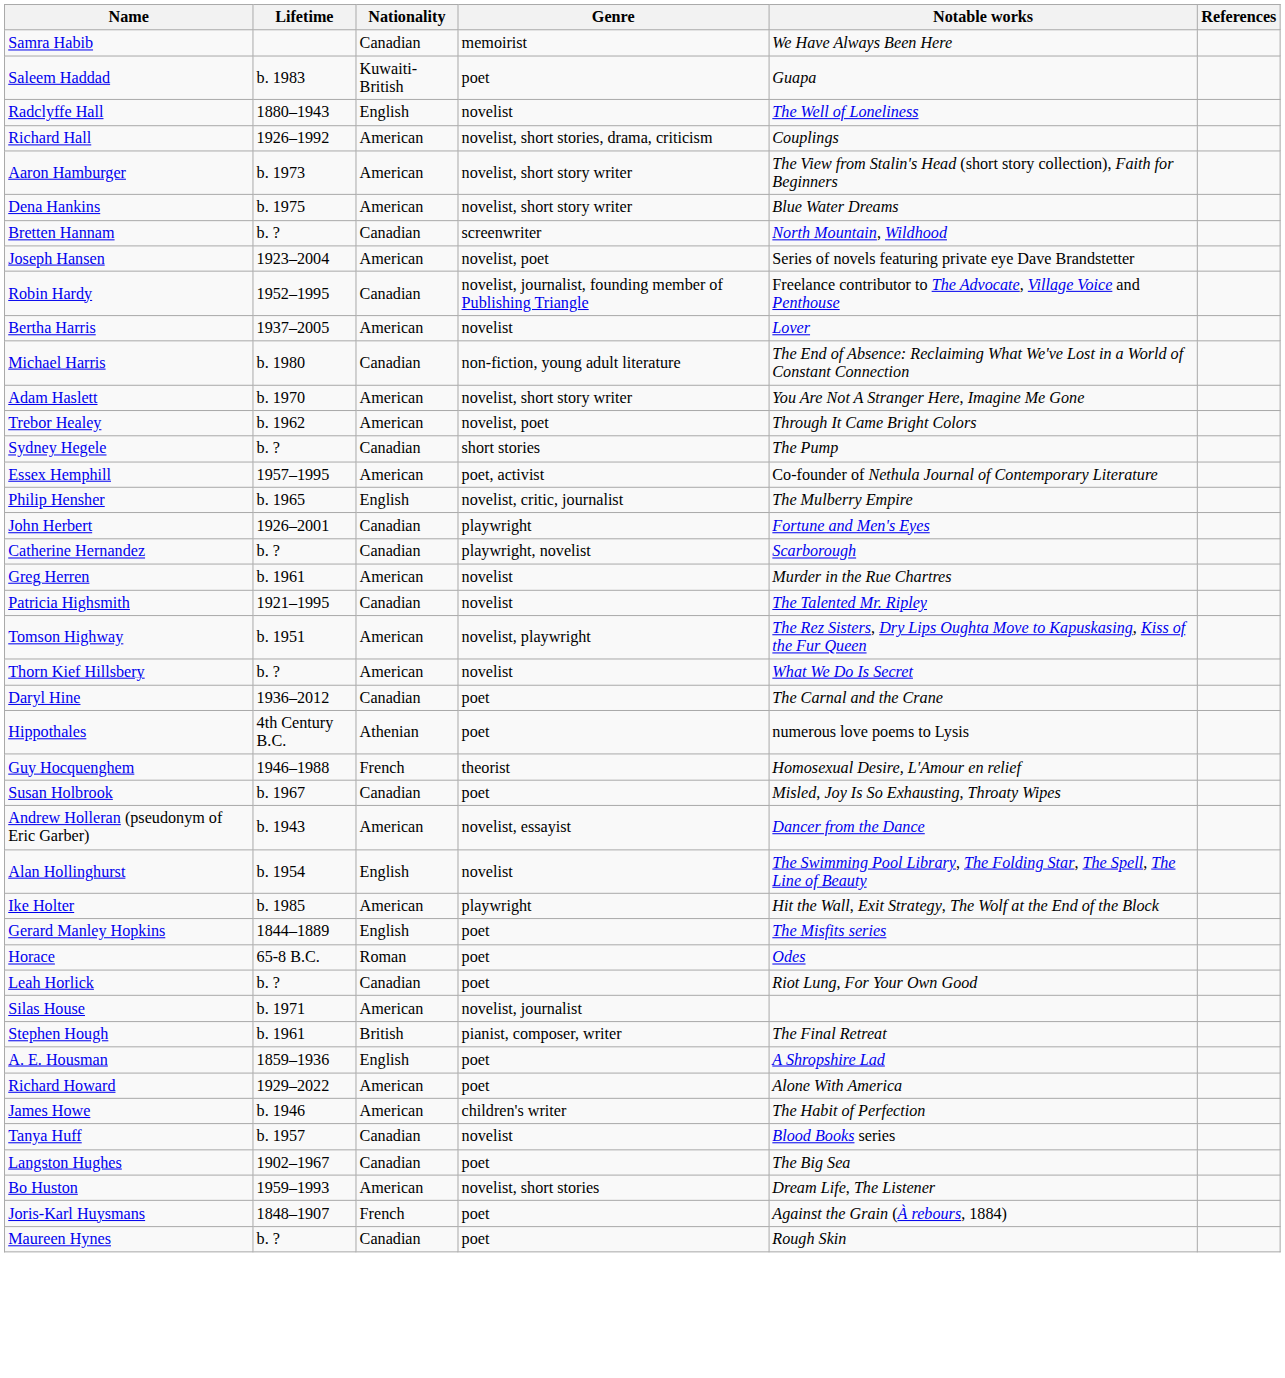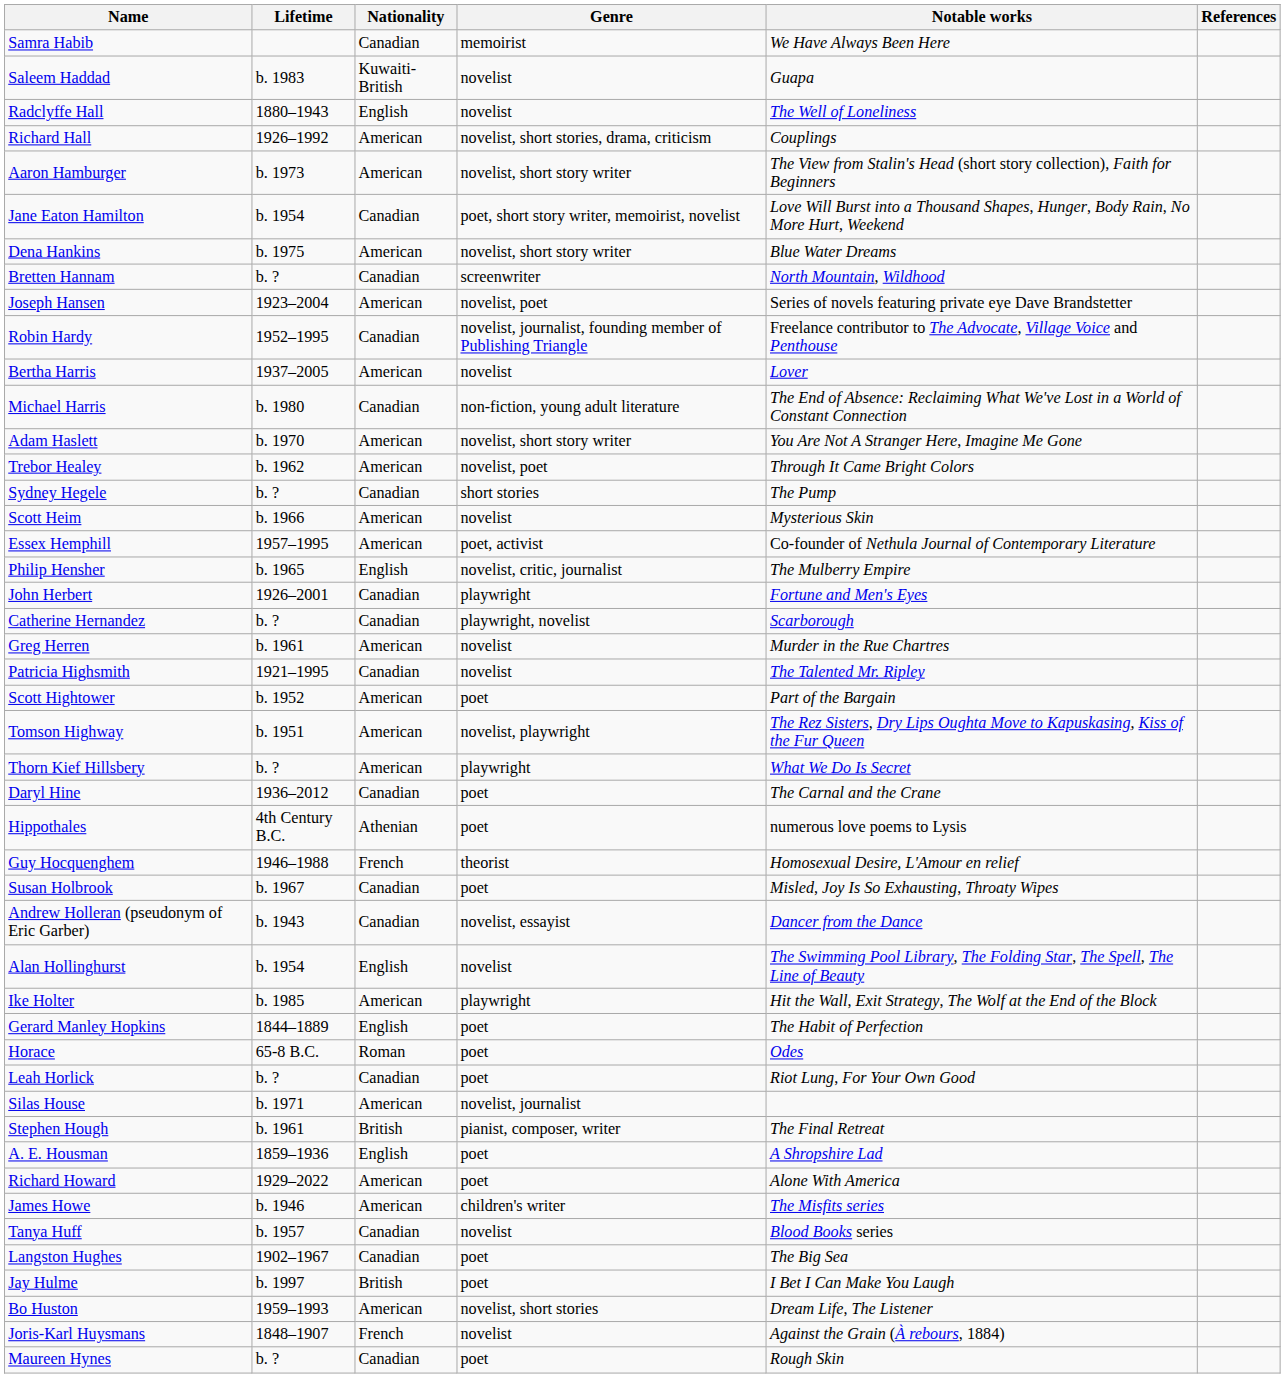 <table class="wikitable" style="width:100%;">
 <tr>
 <th>Name</th>
 <th>Lifetime</th>
 <th>Nationality</th>
 <th>Genre</th>
 <th>Notable works</th>
 <th>References</th>
 </tr>
 <tr>
 <td><a href='#'>Samra Habib</a></td>
 <td></td>
 <td>Canadian</td>
 <td>memoirist</td>
 <td><em>We Have Always Been Here</em></td>
 <td></td>
 </tr>
 <tr>
 <td><a href='#'>Saleem Haddad</a></td>
 <td>b. 1983</td>
 <td>Kuwaiti-British</td>
-<td>poet</td>
+<td>novelist</td>
 <td><em>Guapa</em></td>
 <td></td>
 </tr>
 <tr>
 <td><a href='#'>Radclyffe Hall</a></td>
 <td>1880–1943</td>
 <td>English</td>
 <td>novelist</td>
 <td><em><a href='#'>The Well of Loneliness</a></em></td>
 <td></td>
 </tr>
 <tr>
 <td><a href='#'>Richard Hall</a></td>
 <td>1926–1992</td>
 <td>American</td>
 <td>novelist, short stories, drama, criticism</td>
 <td><em>Couplings</em></td>
 <td></td>
 </tr>
 <tr>
 <td><a href='#'>Aaron Hamburger</a></td>
 <td>b. 1973</td>
 <td>American</td>
 <td>novelist, short story writer</td>
 <td><em>The View from Stalin's Head</em> (short story collection), <em>Faith for Beginners</em></td>
+<td></td>
+</tr>
+<tr>
+<td><a href='#'>Jane Eaton Hamilton</a></td>
+<td>b. 1954</td>
+<td>Canadian</td>
+<td>poet, short story writer, memoirist, novelist</td>
+<td><em>Love Will Burst into a Thousand Shapes</em>, <em>Hunger</em>, <em>Body Rain</em>, <em>No More Hurt</em>, <em>Weekend</em></td>
 <td></td>
 </tr>
 <tr>
 <td><a href='#'>Dena Hankins</a></td>
 <td>b. 1975</td>
 <td>American</td>
 <td>novelist, short story writer</td>
 <td><em>Blue Water Dreams</em></td>
 <td></td>
 </tr>
 <tr>
 <td><a href='#'>Bretten Hannam</a></td>
 <td>b. ?</td>
 <td>Canadian</td>
 <td>screenwriter</td>
 <td><em><a href='#'>North Mountain</a></em>, <em><a href='#'>Wildhood</a></em></td>
 <td></td>
 </tr>
 <tr>
 <td><a href='#'>Joseph Hansen</a></td>
 <td>1923–2004</td>
 <td>American</td>
 <td>novelist, poet</td>
 <td>Series of novels featuring private eye Dave Brandstetter</td>
 <td></td>
 </tr>
 <tr>
 <td><a href='#'>Robin Hardy</a></td>
 <td>1952–1995</td>
 <td>Canadian</td>
 <td>novelist, journalist, founding member of <a href='#'>Publishing Triangle</a></td>
 <td>Freelance contributor to <em><a href='#'>The Advocate</a></em>, <em><a href='#'>Village Voice</a></em> and <em><a href='#'>Penthouse</a></em></td>
 <td></td>
 </tr>
 <tr>
 <td><a href='#'>Bertha Harris</a></td>
 <td>1937–2005</td>
 <td>American</td>
 <td>novelist</td>
 <td><em><a href='#'>Lover</a></em></td>
 <td></td>
 </tr>
 <tr>
 <td><a href='#'>Michael Harris</a></td>
 <td>b. 1980</td>
 <td>Canadian</td>
 <td>non-fiction, young adult literature</td>
 <td><em>The End of Absence: Reclaiming What We've Lost in a World of Constant Connection</em></td>
 <td></td>
 </tr>
 <tr>
 <td><a href='#'>Adam Haslett</a></td>
 <td>b. 1970</td>
 <td>American</td>
 <td>novelist, short story writer</td>
 <td><em>You Are Not A Stranger Here</em>, <em>Imagine Me Gone</em></td>
 <td></td>
 </tr>
 <tr>
 <td><a href='#'>Trebor Healey</a></td>
 <td>b. 1962</td>
 <td>American</td>
 <td>novelist, poet</td>
 <td><em>Through It Came Bright Colors</em></td>
 <td></td>
 </tr>
 <tr>
 <td><a href='#'>Sydney Hegele</a></td>
 <td>b. ?</td>
 <td>Canadian</td>
 <td>short stories</td>
 <td><em>The Pump</em></td>
 <td></td>
 </tr>
 <tr>
+<td><a href='#'>Scott Heim</a></td>
+<td>b. 1966</td>
+<td>American</td>
+<td>novelist</td>
+<td><em>Mysterious Skin</em></td>
+<td></td>
+</tr>
+<tr>
 <td><a href='#'>Essex Hemphill</a></td>
 <td>1957–1995</td>
 <td>American</td>
 <td>poet, activist</td>
 <td>Co-founder of <em>Nethula Journal of Contemporary Literature</em></td>
 <td></td>
 </tr>
 <tr>
 <td><a href='#'>Philip Hensher</a></td>
 <td>b. 1965</td>
 <td>English</td>
 <td>novelist, critic, journalist</td>
 <td><em>The Mulberry Empire</em></td>
 <td></td>
 </tr>
 <tr>
 <td><a href='#'>John Herbert</a></td>
 <td>1926–2001</td>
 <td>Canadian</td>
 <td>playwright</td>
 <td><em><a href='#'>Fortune and Men's Eyes</a></em></td>
 <td></td>
 </tr>
 <tr>
 <td><a href='#'>Catherine Hernandez</a></td>
 <td>b. ?</td>
 <td>Canadian</td>
 <td>playwright, novelist</td>
 <td><em><a href='#'>Scarborough</a></em></td>
 <td></td>
 </tr>
 <tr>
 <td><a href='#'>Greg Herren</a></td>
 <td>b. 1961</td>
 <td>American</td>
 <td>novelist</td>
 <td><em>Murder in the Rue Chartres</em></td>
 <td></td>
 </tr>
 <tr>
 <td><a href='#'>Patricia Highsmith</a></td>
 <td>1921–1995</td>
 <td>Canadian</td>
 <td>novelist</td>
 <td><em><a href='#'>The Talented Mr. Ripley</a></em></td>
 <td></td>
 </tr>
 <tr>
+<td><a href='#'>Scott Hightower</a></td>
+<td>b. 1952</td>
+<td>American</td>
+<td>poet</td>
+<td><em>Part of the Bargain</em></td>
+<td></td>
+</tr>
+<tr>
 <td><a href='#'>Tomson Highway</a></td>
 <td>b. 1951</td>
 <td>American</td>
 <td>novelist, playwright</td>
 <td><em><a href='#'>The Rez Sisters</a></em>, <em><a href='#'>Dry Lips Oughta Move to Kapuskasing</a></em>, <em><a href='#'>Kiss of the Fur Queen</a></em></td>
 <td></td>
 </tr>
 <tr>
 <td><a href='#'>Thorn Kief Hillsbery</a></td>
 <td>b. ?</td>
 <td>American</td>
-<td>novelist</td>
+<td>playwright</td>
 <td><em><a href='#'>What We Do Is Secret</a></em></td>
 <td></td>
 </tr>
 <tr>
 <td><a href='#'>Daryl Hine</a></td>
 <td>1936–2012</td>
 <td>Canadian</td>
 <td>poet</td>
 <td><em>The Carnal and the Crane</em></td>
 <td></td>
 </tr>
 <tr>
 <td><a href='#'>Hippothales</a></td>
 <td>4th Century B.C.</td>
 <td>Athenian</td>
 <td>poet</td>
 <td>numerous love poems to Lysis</td>
 <td></td>
 </tr>
 <tr>
 <td><a href='#'>Guy Hocquenghem</a></td>
 <td>1946–1988</td>
 <td>French</td>
 <td>theorist</td>
 <td><em>Homosexual Desire, L'Amour en relief</em></td>
 <td></td>
 </tr>
 <tr>
 <td><a href='#'>Susan Holbrook</a></td>
 <td>b. 1967</td>
 <td>Canadian</td>
 <td>poet</td>
 <td><em>Misled</em>, <em>Joy Is So Exhausting</em>, <em>Throaty Wipes</em></td>
 <td></td>
 </tr>
 <tr>
 <td><a href='#'>Andrew Holleran</a> (pseudonym of Eric Garber)</td>
 <td>b. 1943</td>
-<td>American</td>
+<td>Canadian</td>
 <td>novelist, essayist</td>
 <td><em><a href='#'>Dancer from the Dance</a></em></td>
 <td></td>
 </tr>
 <tr>
 <td><a href='#'>Alan Hollinghurst</a></td>
 <td>b. 1954</td>
 <td>English</td>
 <td>novelist</td>
 <td><em><a href='#'>The Swimming Pool Library</a></em>, <em><a href='#'>The Folding Star</a></em>, <em><a href='#'>The Spell</a></em>, <em><a href='#'>The Line of Beauty</a></em></td>
 <td></td>
 </tr>
 <tr>
 <td><a href='#'>Ike Holter</a></td>
 <td>b. 1985</td>
 <td>American</td>
 <td>playwright</td>
 <td><em>Hit the Wall</em>, <em>Exit Strategy</em>, <em>The Wolf at the End of the Block</em></td>
 <td></td>
 </tr>
 <tr>
 <td><a href='#'>Gerard Manley Hopkins</a></td>
 <td>1844–1889</td>
 <td>English</td>
 <td>poet</td>
-<td><a href='#'><em>The Misfits series</em></a></td>
+<td><em>The Habit of Perfection</em></td>
 <td></td>
 </tr>
 <tr>
 <td><a href='#'>Horace</a></td>
 <td>65-8 B.C.</td>
 <td>Roman</td>
 <td>poet</td>
 <td><em><a href='#'>Odes</a></em></td>
 <td></td>
 </tr>
 <tr>
 <td><a href='#'>Leah Horlick</a></td>
 <td>b. ?</td>
 <td>Canadian</td>
 <td>poet</td>
 <td><em>Riot Lung</em>, <em>For Your Own Good</em></td>
 <td></td>
 </tr>
 <tr>
 <td><a href='#'>Silas House</a></td>
 <td>b. 1971</td>
 <td>American</td>
 <td>novelist, journalist</td>
 <td></td>
 <td></td>
 </tr>
 <tr>
 <td><a href='#'>Stephen Hough</a></td>
 <td>b. 1961</td>
 <td>British</td>
 <td>pianist, composer, writer</td>
 <td><em>The Final Retreat</em></td>
 <td></td>
 </tr>
 <tr>
 <td><a href='#'>A. E. Housman</a></td>
 <td>1859–1936</td>
 <td>English</td>
 <td>poet</td>
 <td><em><a href='#'>A Shropshire Lad</a></em></td>
 <td></td>
 </tr>
 <tr>
 <td><a href='#'>Richard Howard</a></td>
 <td>1929–2022</td>
 <td>American</td>
 <td>poet</td>
 <td><em>Alone With America</em></td>
 <td></td>
 </tr>
 <tr>
 <td><a href='#'>James Howe</a></td>
 <td>b. 1946</td>
 <td>American</td>
 <td>children's writer</td>
-<td><em>The Habit of Perfection</em></td>
+<td><a href='#'><em>The Misfits series</em></a></td>
 <td></td>
 </tr>
 <tr>
 <td><a href='#'>Tanya Huff</a></td>
 <td>b. 1957</td>
 <td>Canadian</td>
 <td>novelist</td>
 <td><em><a href='#'>Blood Books</a></em> series</td>
 <td></td>
 </tr>
 <tr>
 <td><a href='#'>Langston Hughes</a></td>
 <td>1902–1967</td>
 <td>Canadian</td>
 <td>poet</td>
 <td><em>The Big Sea</em></td>
 <td></td>
 </tr>
 <tr>
+<td><a href='#'>Jay Hulme</a></td>
+<td>b. 1997</td>
+<td>British</td>
+<td>poet</td>
+<td><em>I Bet I Can Make You Laugh</em></td>
+<td></td>
+</tr>
+<tr>
 <td><a href='#'>Bo Huston</a></td>
 <td>1959–1993</td>
 <td>American</td>
 <td>novelist, short stories</td>
 <td><em>Dream Life</em>, <em>The Listener</em></td>
 <td></td>
 </tr>
 <tr>
 <td><a href='#'>Joris-Karl Huysmans</a></td>
 <td>1848–1907</td>
 <td>French</td>
-<td>poet</td>
+<td>novelist</td>
 <td><em>Against the Grain</em> (<em><a href='#'>À rebours</a></em>, 1884)</td>
 <td></td>
 </tr>
 <tr>
 <td><a href='#'>Maureen Hynes</a></td>
 <td>b. ?</td>
 <td>Canadian</td>
 <td>poet</td>
 <td><em>Rough Skin</em></td>
 <td></td>
 </tr>
 </table>
